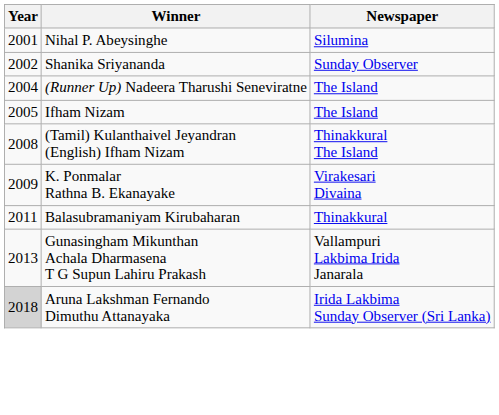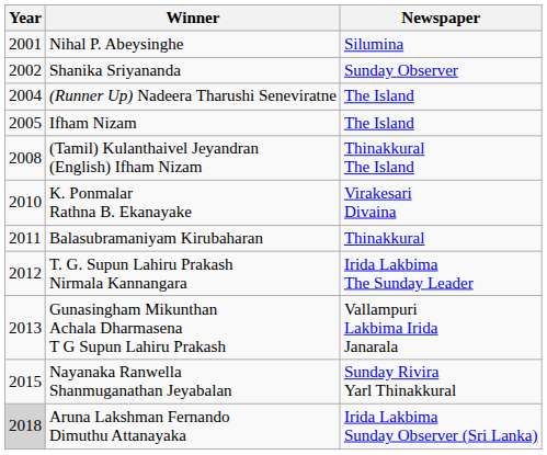 <table class="wikitable sortable mw-collapsible mw-collapsed">
 <tr>
 <th>Year</th>
 <th>Winner</th>
 <th>Newspaper</th>
 </tr>
 <tr>
 <td>2001</td>
 <td>Nihal P. Abeysinghe</td>
 <td><a href='#'>Silumina</a></td>
 </tr>
 <tr>
 <td>2002</td>
 <td>Shanika Sriyananda</td>
 <td><a href='#'>Sunday Observer</a></td>
 </tr>
 <tr>
 <td>2004</td>
 <td><em>(Runner Up)</em> Nadeera Tharushi Seneviratne</td>
 <td><a href='#'>The Island</a></td>
 </tr>
 <tr>
 <td>2005</td>
 <td>Ifham Nizam</td>
 <td><a href='#'>The Island</a></td>
 </tr>
 <tr>
 <td>2008</td>
 <td>(Tamil) Kulanthaivel Jeyandran<br>(English) Ifham Nizam</td>
 <td><a href='#'>Thinakkural</a><br><a href='#'>The Island</a></td>
 </tr>
 <tr>
-<td>2009</td>
+<td>2010</td>
 <td>K. Ponmalar<br>Rathna B. Ekanayake</td>
 <td><a href='#'>Virakesari</a><br><a href='#'>Divaina</a></td>
 </tr>
 <tr>
 <td>2011</td>
 <td>Balasubramaniyam Kirubaharan</td>
 <td><a href='#'>Thinakkural</a></td>
 </tr>
 <tr>
+<td>2012</td>
+<td>T. G. Supun Lahiru Prakash<br>Nirmala Kannangara</td>
+<td><a href='#'>Irida Lakbima</a><br><a href='#'>The Sunday Leader</a></td>
+</tr>
+<tr>
 <td>2013</td>
 <td>Gunasingham Mikunthan<br>Achala Dharmasena<br>T G Supun Lahiru Prakash</td>
 <td>Vallampuri<br><a href='#'>Lakbima Irida</a><br>Janarala</td>
+</tr>
+<tr>
+<td>2015</td>
+<td>Nayanaka Ranwella<br>Shanmuganathan Jeyabalan</td>
+<td><a href='#'>Sunday Rivira</a><br>Yarl Thinakkural</td>
 </tr>
 <tr>
 <td style="background: lightgrey;">2018</td>
 <td>Aruna Lakshman Fernando<br>Dimuthu Attanayaka</td>
 <td><a href='#'>Irida Lakbima</a><br><a href='#'>Sunday Observer (Sri Lanka)</a></td>
 </tr>
 </table>
